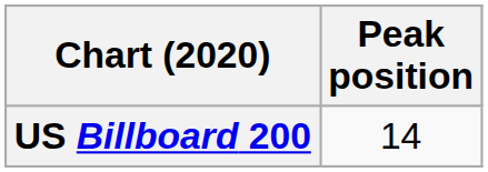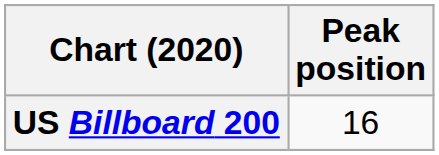 <table class="wikitable plainrowheaders" style="text-align:center">
 <tr>
 <th scope="col">Chart (2020)</th>
 <th scope="col">Peak<br>position</th>
 </tr>
 <tr>
 <th scope="row">US <a href='#'><em>Billboard</em> 200</a></th>
-<td>14</td>
+<td>16</td>
 </tr>
 </table>
